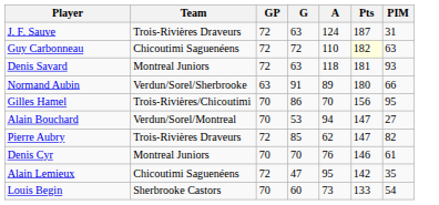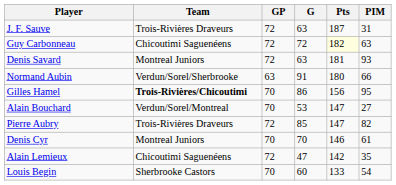 <table class="wikitable">
 <tr>
 <th bgcolor="#DDDDFF" width="30%">Player</th>
 <th bgcolor="#DDDDFF" width="30%">Team</th>
 <th bgcolor="#DDDDFF" width="7.5%">GP</th>
 <th bgcolor="#DDDDFF" width="7.5%">G</th>
-<th bgcolor="#DDDDFF" width="7.5%">A</th>
 <th bgcolor="#DDDDFF" width="7.5%">Pts</th>
 <th bgcolor="#DDDDFF" width="7.5%">PIM</th>
 </tr>
 <tr>
 <td><a href='#'>J. F. Sauve</a></td>
 <td>Trois-Rivières Draveurs</td>
 <td>72</td>
 <td>63</td>
-<td>124</td>
 <td>187</td>
 <td>31</td>
 </tr>
 <tr>
 <td><a href='#'>Guy Carbonneau</a></td>
 <td>Chicoutimi Saguenéens</td>
 <td>72</td>
 <td>72</td>
-<td>110</td>
 <td style="background: lightyellow;">182</td>
 <td>63</td>
 </tr>
 <tr>
 <td><a href='#'>Denis Savard</a></td>
 <td>Montreal Juniors</td>
 <td>72</td>
 <td>63</td>
-<td>118</td>
 <td>181</td>
 <td>93</td>
 </tr>
 <tr>
 <td><a href='#'>Normand Aubin</a></td>
 <td>Verdun/Sorel/Sherbrooke</td>
 <td>63</td>
 <td>91</td>
-<td>89</td>
 <td>180</td>
 <td>66</td>
 </tr>
 <tr>
 <td><a href='#'>Gilles Hamel</a></td>
-<td>Trois-Rivières/Chicoutimi</td>
+<td><strong>Trois-Rivières/Chicoutimi</strong></td>
 <td>70</td>
 <td>86</td>
-<td>70</td>
 <td>156</td>
 <td>95</td>
 </tr>
 <tr>
 <td><a href='#'>Alain Bouchard</a></td>
 <td>Verdun/Sorel/Montreal</td>
 <td>70</td>
 <td>53</td>
-<td>94</td>
 <td>147</td>
 <td>27</td>
 </tr>
 <tr>
 <td><a href='#'>Pierre Aubry</a></td>
 <td>Trois-Rivières Draveurs</td>
 <td>72</td>
 <td>85</td>
-<td>62</td>
 <td>147</td>
 <td>82</td>
 </tr>
 <tr>
 <td><a href='#'>Denis Cyr</a></td>
 <td>Montreal Juniors</td>
 <td>70</td>
 <td>70</td>
-<td>76</td>
 <td>146</td>
 <td>61</td>
 </tr>
 <tr>
 <td><a href='#'>Alain Lemieux</a></td>
 <td>Chicoutimi Saguenéens</td>
 <td>72</td>
 <td>47</td>
-<td>95</td>
 <td>142</td>
 <td>35</td>
 </tr>
 <tr>
 <td><a href='#'>Louis Begin</a></td>
 <td>Sherbrooke Castors</td>
 <td>70</td>
 <td>60</td>
-<td>73</td>
 <td>133</td>
 <td>54</td>
 </tr>
 </table>
